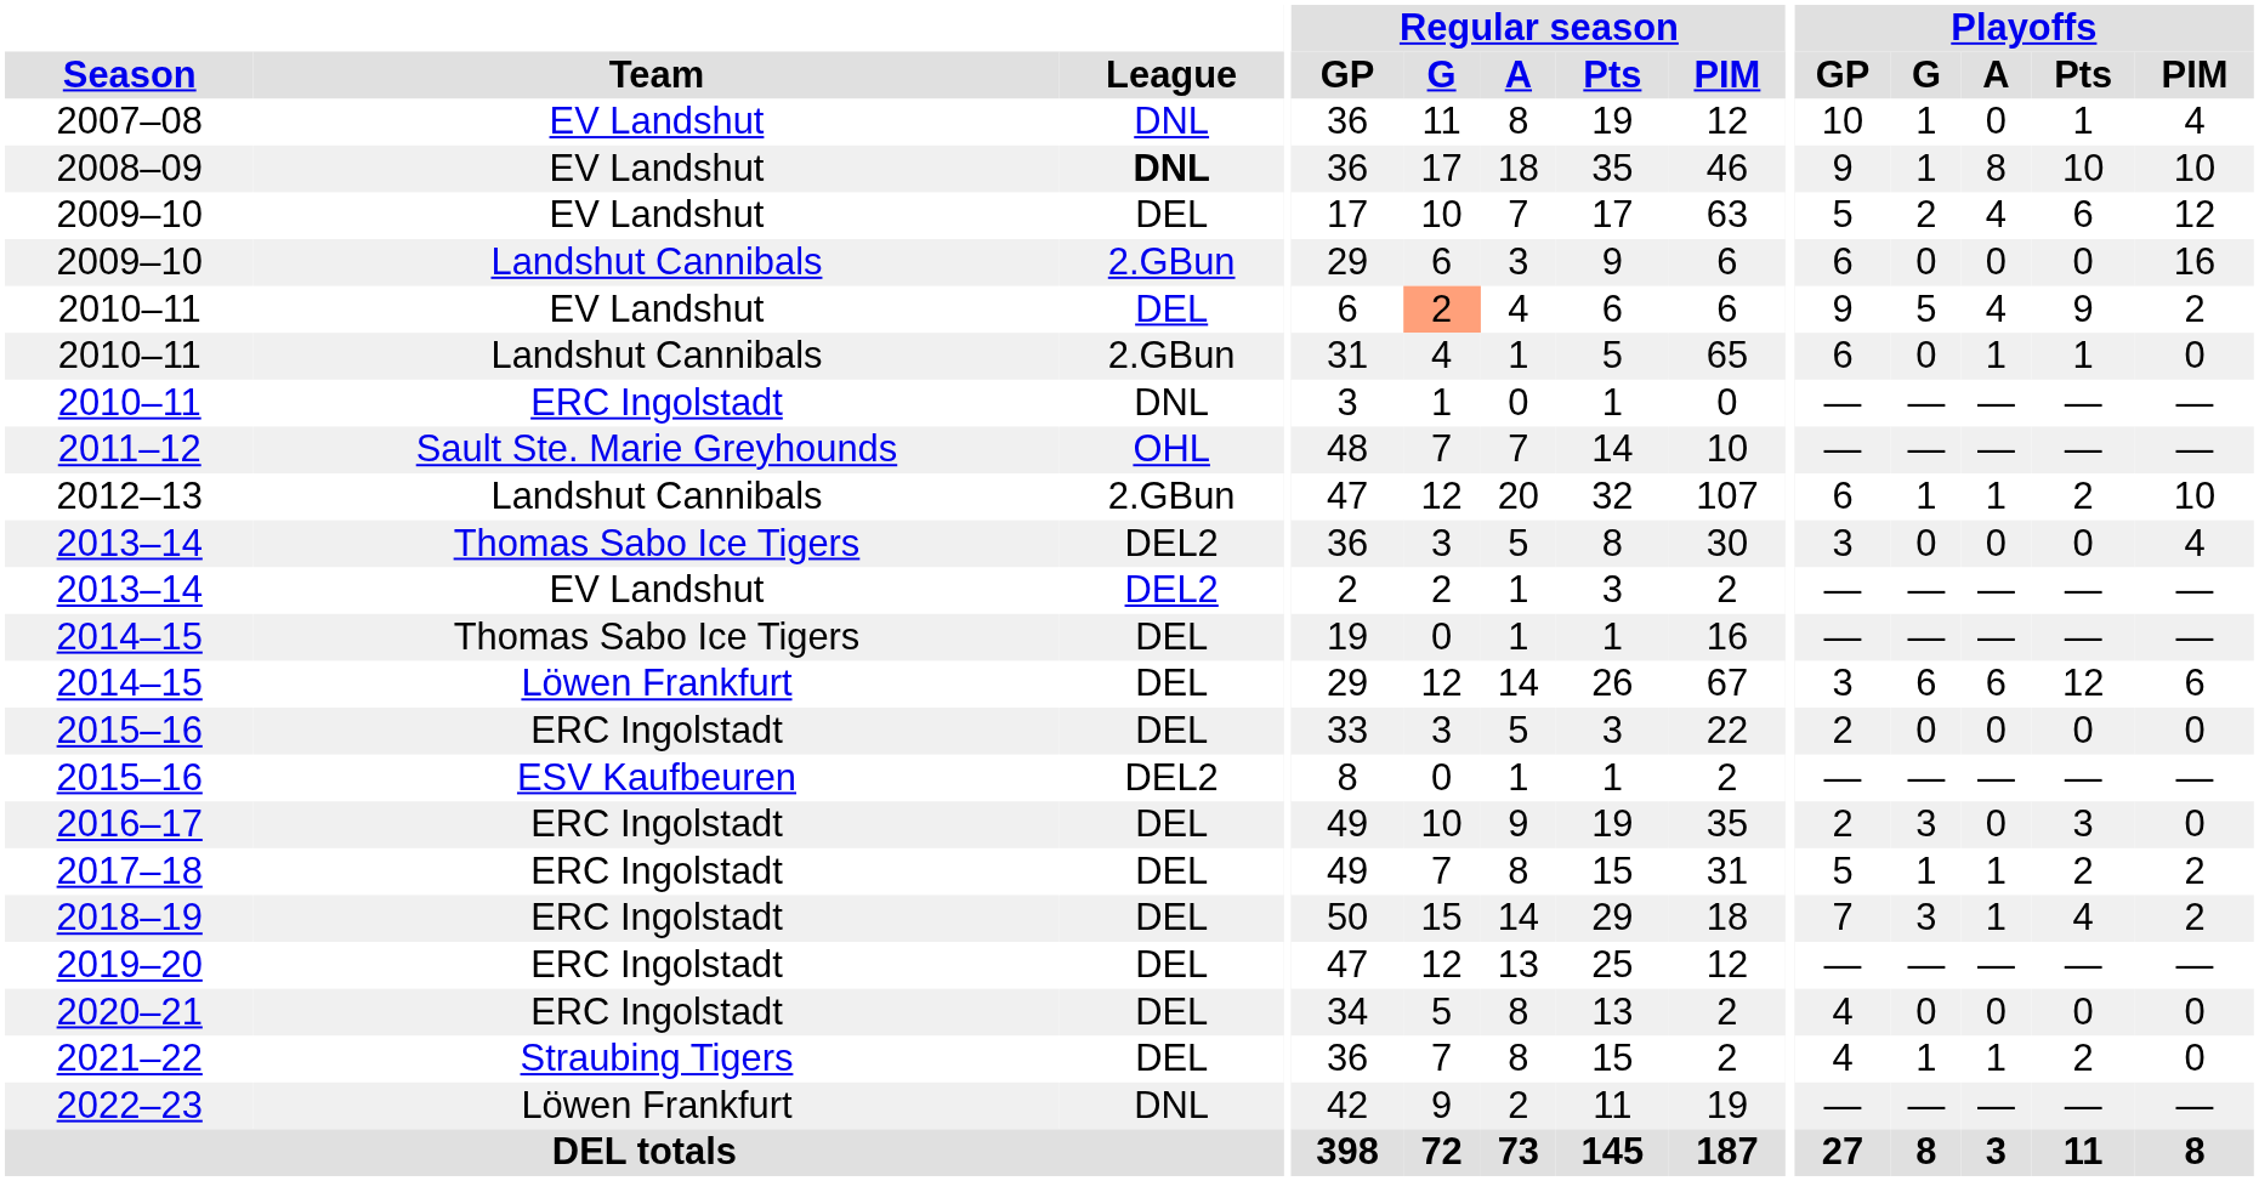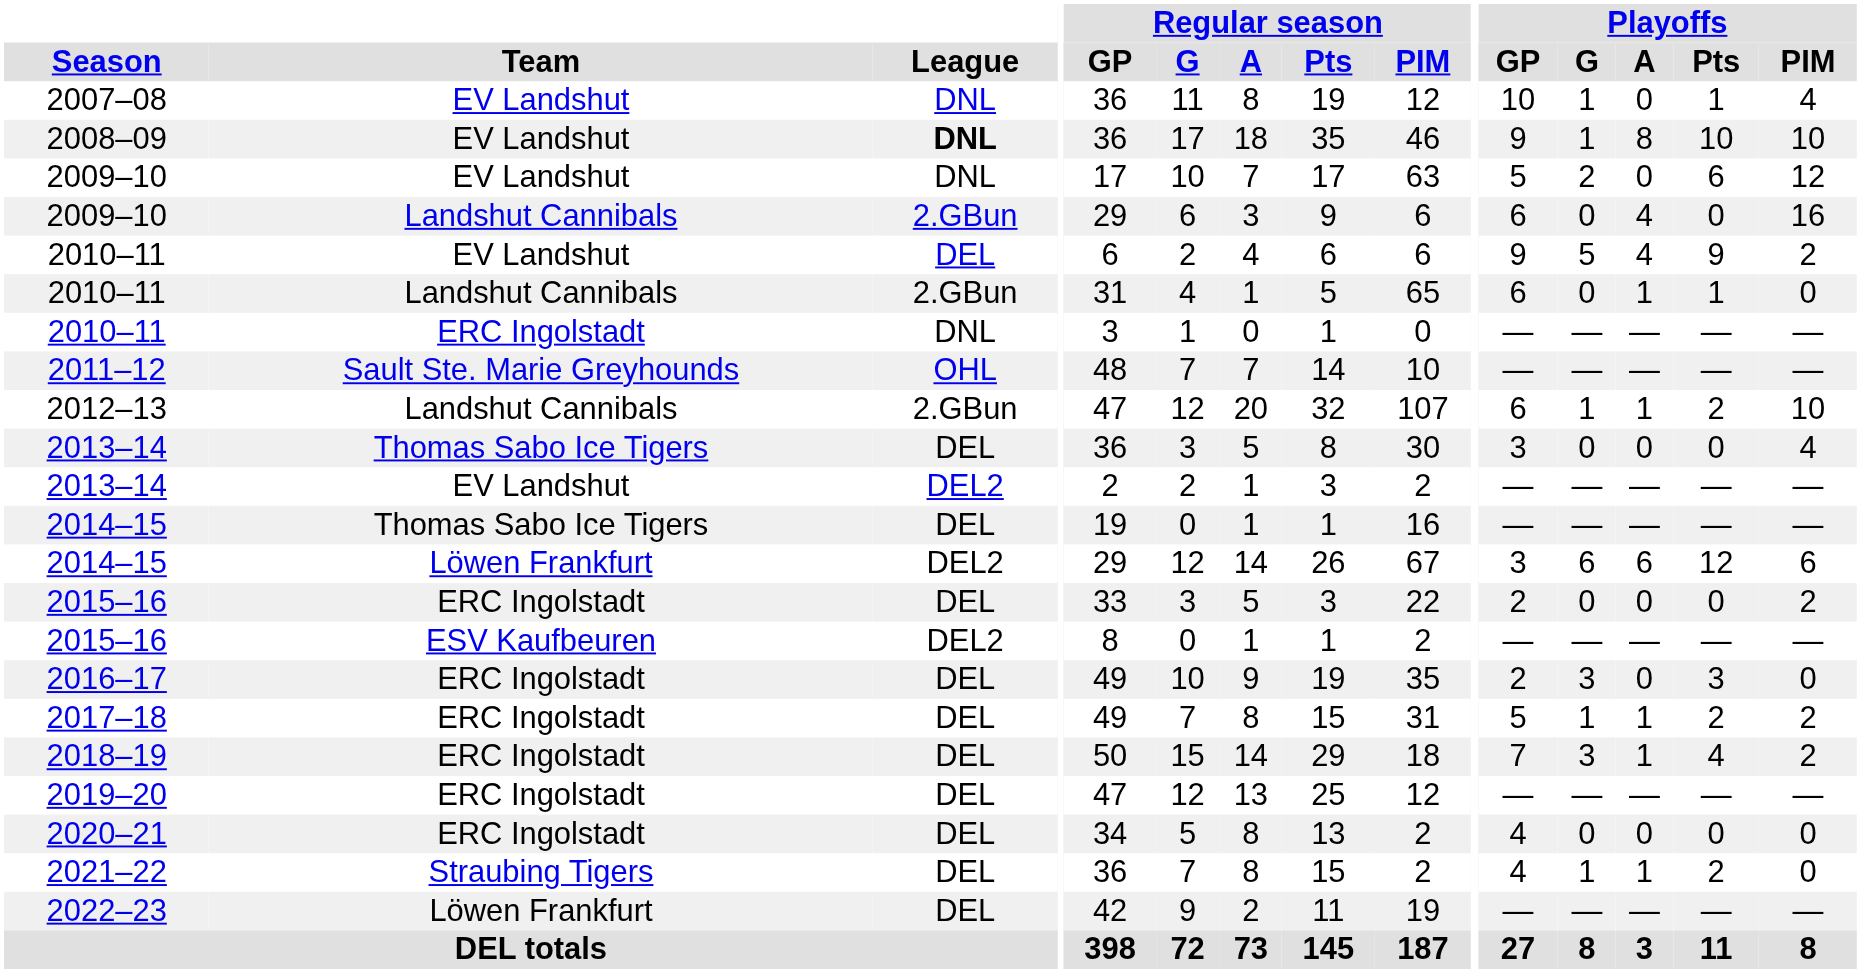 <table border="0" cellpadding="1" cellspacing="0" style="text-align:center; width:60em">
 <tr bgcolor="#e0e0e0">
 <th colspan="3" bgcolor="#ffffff"></th>
 <th rowspan="99" bgcolor="#ffffff"></th>
 <th colspan="5"><a href='#'>Regular season</a></th>
 <th rowspan="99" bgcolor="#ffffff"></th>
 <th colspan="5"><a href='#'>Playoffs</a></th>
 </tr>
 <tr bgcolor="#e0e0e0">
 <th><a href='#'>Season</a></th>
 <th>Team</th>
 <th>League</th>
 <th>GP</th>
 <th><a href='#'>G</a></th>
 <th><a href='#'>A</a></th>
 <th><a href='#'>Pts</a></th>
 <th><a href='#'>PIM</a></th>
 <th>GP</th>
 <th>G</th>
 <th>A</th>
 <th>Pts</th>
 <th>PIM</th>
 </tr>
 <tr>
 <td>2007–08</td>
 <td><a href='#'>EV Landshut</a></td>
 <td><a href='#'>DNL</a></td>
 <td>36</td>
 <td>11</td>
 <td>8</td>
 <td>19</td>
 <td>12</td>
 <td>10</td>
 <td>1</td>
 <td>0</td>
 <td>1</td>
 <td>4</td>
 </tr>
 <tr bgcolor="#f0f0f0">
 <td>2008–09</td>
 <td>EV Landshut</td>
 <td><strong>DNL</strong></td>
 <td>36</td>
 <td>17</td>
 <td>18</td>
 <td>35</td>
 <td>46</td>
 <td>9</td>
 <td>1</td>
 <td>8</td>
 <td>10</td>
 <td>10</td>
 </tr>
 <tr>
 <td>2009–10</td>
 <td>EV Landshut</td>
-<td>DEL</td>
+<td>DNL</td>
 <td>17</td>
 <td>10</td>
 <td>7</td>
 <td>17</td>
 <td>63</td>
 <td>5</td>
 <td>2</td>
-<td>4</td>
+<td>0</td>
 <td>6</td>
 <td>12</td>
 </tr>
 <tr bgcolor="#f0f0f0">
 <td>2009–10</td>
 <td><a href='#'>Landshut Cannibals</a></td>
 <td><a href='#'>2.GBun</a></td>
 <td>29</td>
 <td>6</td>
 <td>3</td>
 <td>9</td>
 <td>6</td>
 <td>6</td>
 <td>0</td>
-<td>0</td>
+<td>4</td>
 <td>0</td>
 <td>16</td>
 </tr>
 <tr>
 <td>2010–11</td>
 <td>EV Landshut</td>
 <td><a href='#'>DEL</a></td>
 <td>6</td>
-<td style="background: lightsalmon;">2</td>
+<td>2</td>
 <td>4</td>
 <td>6</td>
 <td>6</td>
 <td>9</td>
 <td>5</td>
 <td>4</td>
 <td>9</td>
 <td>2</td>
 </tr>
 <tr bgcolor="#f0f0f0">
 <td>2010–11</td>
 <td>Landshut Cannibals</td>
 <td>2.GBun</td>
 <td>31</td>
 <td>4</td>
 <td>1</td>
 <td>5</td>
 <td>65</td>
 <td>6</td>
 <td>0</td>
 <td>1</td>
 <td>1</td>
 <td>0</td>
 </tr>
 <tr>
 <td><a href='#'>2010–11</a></td>
 <td><a href='#'>ERC Ingolstadt</a></td>
 <td>DNL</td>
 <td>3</td>
 <td>1</td>
 <td>0</td>
 <td>1</td>
 <td>0</td>
 <td>—</td>
 <td>—</td>
 <td>—</td>
 <td>—</td>
 <td>—</td>
 </tr>
 <tr bgcolor="#f0f0f0">
 <td><a href='#'>2011–12</a></td>
 <td><a href='#'>Sault Ste. Marie Greyhounds</a></td>
 <td><a href='#'>OHL</a></td>
 <td>48</td>
 <td>7</td>
 <td>7</td>
 <td>14</td>
 <td>10</td>
 <td>—</td>
 <td>—</td>
 <td>—</td>
 <td>—</td>
 <td>—</td>
 </tr>
 <tr>
 <td>2012–13</td>
 <td>Landshut Cannibals</td>
 <td>2.GBun</td>
 <td>47</td>
 <td>12</td>
 <td>20</td>
 <td>32</td>
 <td>107</td>
 <td>6</td>
 <td>1</td>
 <td>1</td>
 <td>2</td>
 <td>10</td>
 </tr>
 <tr bgcolor="#f0f0f0">
 <td><a href='#'>2013–14</a></td>
 <td><a href='#'>Thomas Sabo Ice Tigers</a></td>
-<td>DEL2</td>
+<td>DEL</td>
 <td>36</td>
 <td>3</td>
 <td>5</td>
 <td>8</td>
 <td>30</td>
 <td>3</td>
 <td>0</td>
 <td>0</td>
 <td>0</td>
 <td>4</td>
 </tr>
 <tr>
 <td><a href='#'>2013–14</a></td>
 <td>EV Landshut</td>
 <td><a href='#'>DEL2</a></td>
 <td>2</td>
 <td>2</td>
 <td>1</td>
 <td>3</td>
 <td>2</td>
 <td>—</td>
 <td>—</td>
 <td>—</td>
 <td>—</td>
 <td>—</td>
 </tr>
 <tr bgcolor="#f0f0f0">
 <td><a href='#'>2014–15</a></td>
 <td>Thomas Sabo Ice Tigers</td>
 <td>DEL</td>
 <td>19</td>
 <td>0</td>
 <td>1</td>
 <td>1</td>
 <td>16</td>
 <td>—</td>
 <td>—</td>
 <td>—</td>
 <td>—</td>
 <td>—</td>
 </tr>
 <tr>
 <td><a href='#'>2014–15</a></td>
 <td><a href='#'>Löwen Frankfurt</a></td>
-<td>DEL</td>
+<td>DEL2</td>
 <td>29</td>
 <td>12</td>
 <td>14</td>
 <td>26</td>
 <td>67</td>
 <td>3</td>
 <td>6</td>
 <td>6</td>
 <td>12</td>
 <td>6</td>
 </tr>
 <tr bgcolor="#f0f0f0">
 <td><a href='#'>2015–16</a></td>
 <td>ERC Ingolstadt</td>
 <td>DEL</td>
 <td>33</td>
 <td>3</td>
 <td>5</td>
 <td>3</td>
 <td>22</td>
 <td>2</td>
 <td>0</td>
 <td>0</td>
 <td>0</td>
-<td>0</td>
+<td>2</td>
 </tr>
 <tr>
 <td><a href='#'>2015–16</a></td>
 <td><a href='#'>ESV Kaufbeuren</a></td>
 <td>DEL2</td>
 <td>8</td>
 <td>0</td>
 <td>1</td>
 <td>1</td>
 <td>2</td>
 <td>—</td>
 <td>—</td>
 <td>—</td>
 <td>—</td>
 <td>—</td>
 </tr>
 <tr bgcolor="#f0f0f0">
 <td><a href='#'>2016–17</a></td>
 <td>ERC Ingolstadt</td>
 <td>DEL</td>
 <td>49</td>
 <td>10</td>
 <td>9</td>
 <td>19</td>
 <td>35</td>
 <td>2</td>
 <td>3</td>
 <td>0</td>
 <td>3</td>
 <td>0</td>
 </tr>
 <tr>
 <td><a href='#'>2017–18</a></td>
 <td>ERC Ingolstadt</td>
 <td>DEL</td>
 <td>49</td>
 <td>7</td>
 <td>8</td>
 <td>15</td>
 <td>31</td>
 <td>5</td>
 <td>1</td>
 <td>1</td>
 <td>2</td>
 <td>2</td>
 </tr>
 <tr bgcolor="#f0f0f0">
 <td><a href='#'>2018–19</a></td>
 <td>ERC Ingolstadt</td>
 <td>DEL</td>
 <td>50</td>
 <td>15</td>
 <td>14</td>
 <td>29</td>
 <td>18</td>
 <td>7</td>
 <td>3</td>
 <td>1</td>
 <td>4</td>
 <td>2</td>
 </tr>
 <tr>
 <td><a href='#'>2019–20</a></td>
 <td>ERC Ingolstadt</td>
 <td>DEL</td>
 <td>47</td>
 <td>12</td>
 <td>13</td>
 <td>25</td>
 <td>12</td>
 <td>—</td>
 <td>—</td>
 <td>—</td>
 <td>—</td>
 <td>—</td>
 </tr>
 <tr bgcolor="#f0f0f0">
 <td><a href='#'>2020–21</a></td>
 <td>ERC Ingolstadt</td>
 <td>DEL</td>
 <td>34</td>
 <td>5</td>
 <td>8</td>
 <td>13</td>
 <td>2</td>
 <td>4</td>
 <td>0</td>
 <td>0</td>
 <td>0</td>
 <td>0</td>
 </tr>
 <tr>
 <td><a href='#'>2021–22</a></td>
 <td><a href='#'>Straubing Tigers</a></td>
 <td>DEL</td>
 <td>36</td>
 <td>7</td>
 <td>8</td>
 <td>15</td>
 <td>2</td>
 <td>4</td>
 <td>1</td>
 <td>1</td>
 <td>2</td>
 <td>0</td>
 </tr>
 <tr bgcolor="#f0f0f0">
 <td><a href='#'>2022–23</a></td>
 <td>Löwen Frankfurt</td>
-<td>DNL</td>
+<td>DEL</td>
 <td>42</td>
 <td>9</td>
 <td>2</td>
 <td>11</td>
 <td>19</td>
 <td>—</td>
 <td>—</td>
 <td>—</td>
 <td>—</td>
 <td>—</td>
 </tr>
 <tr bgcolor="#e0e0e0">
 <th colspan="3">DEL totals</th>
 <th>398</th>
 <th>72</th>
 <th>73</th>
 <th>145</th>
 <th>187</th>
 <th>27</th>
 <th>8</th>
 <th>3</th>
 <th>11</th>
 <th>8</th>
 </tr>
 </table>
